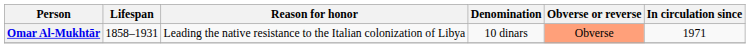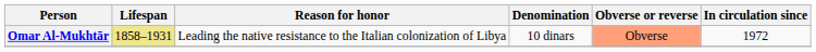 <table class="wikitable" style="font-size: 95%; text-align:center;">
 <tr>
 <th>Person</th>
 <th>Lifespan</th>
 <th>Reason for honor</th>
 <th>Denomination</th>
 <th>Obverse or reverse</th>
 <th>In circulation since</th>
 </tr>
 <tr>
 <th><a href='#'>Omar Al-Mukhtār</a></th>
-<td>1858–1931</td>
+<td style="background: khaki;">1858–1931</td>
 <td>Leading the native resistance to the Italian colonization of Libya</td>
 <td>10 dinars</td>
 <td style="background: lightsalmon;">Obverse</td>
-<td>1971</td>
+<td>1972</td>
 </tr>
 <tr>
 </tr>
 </table>
